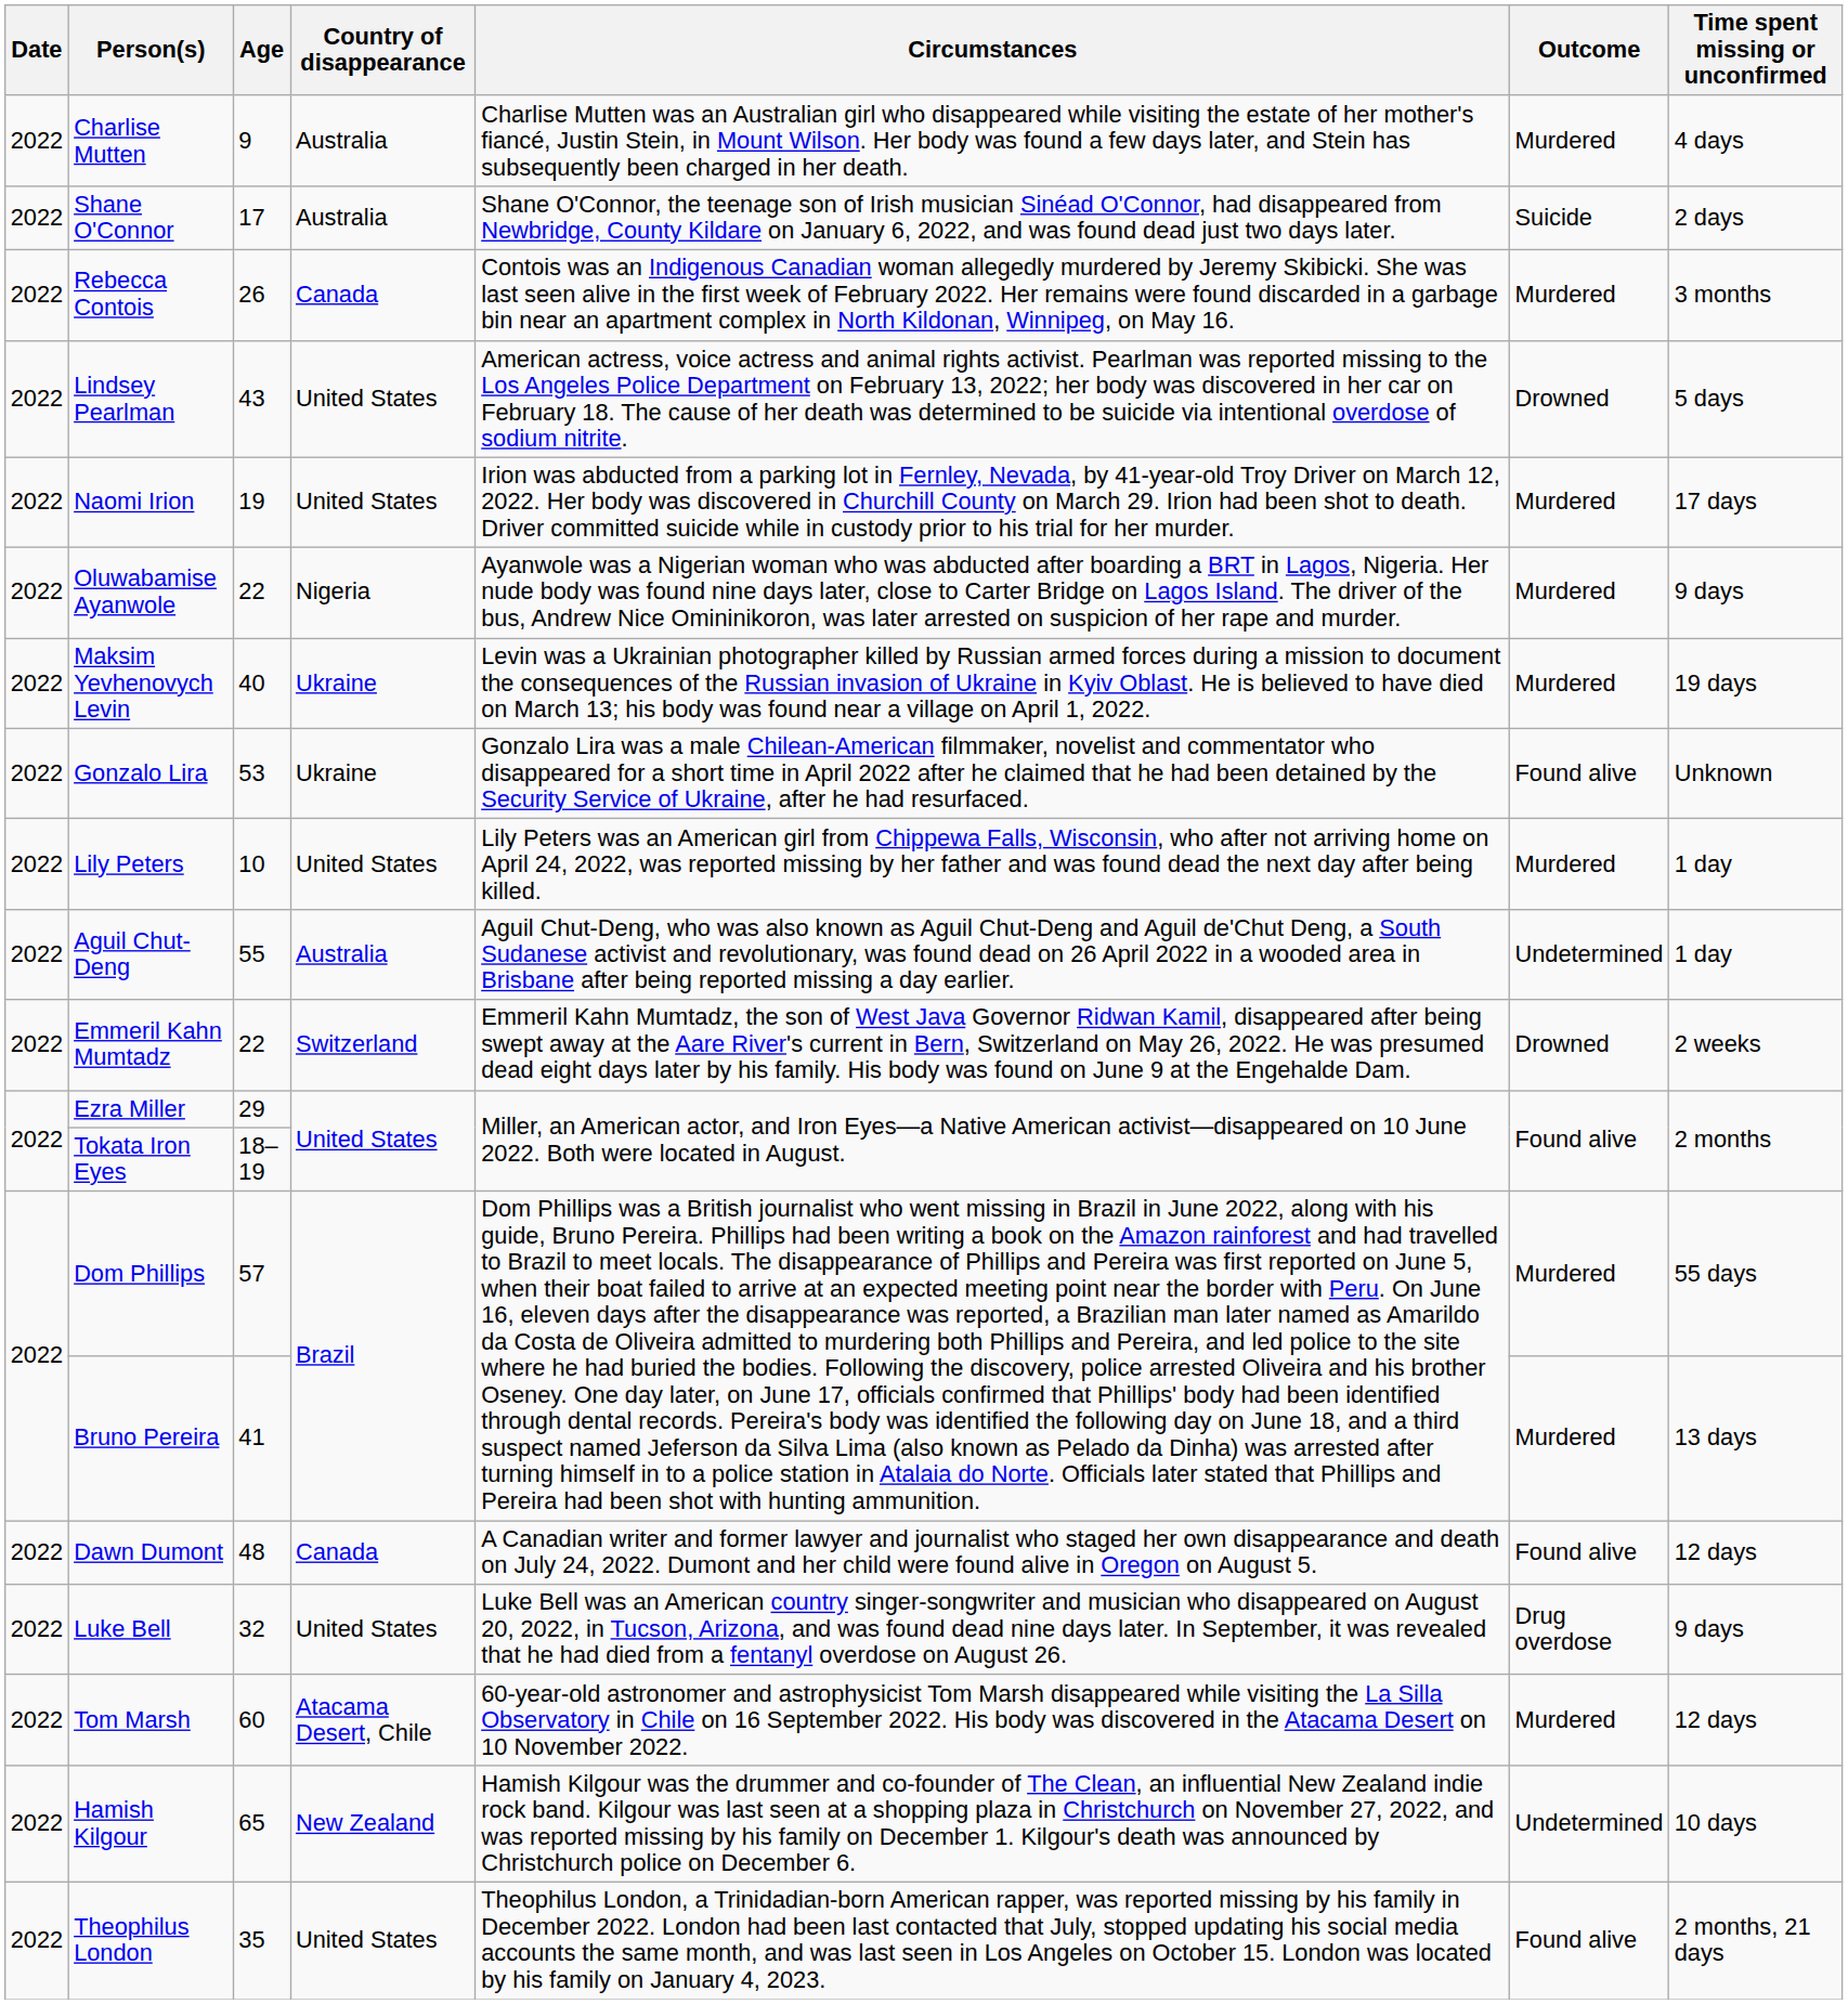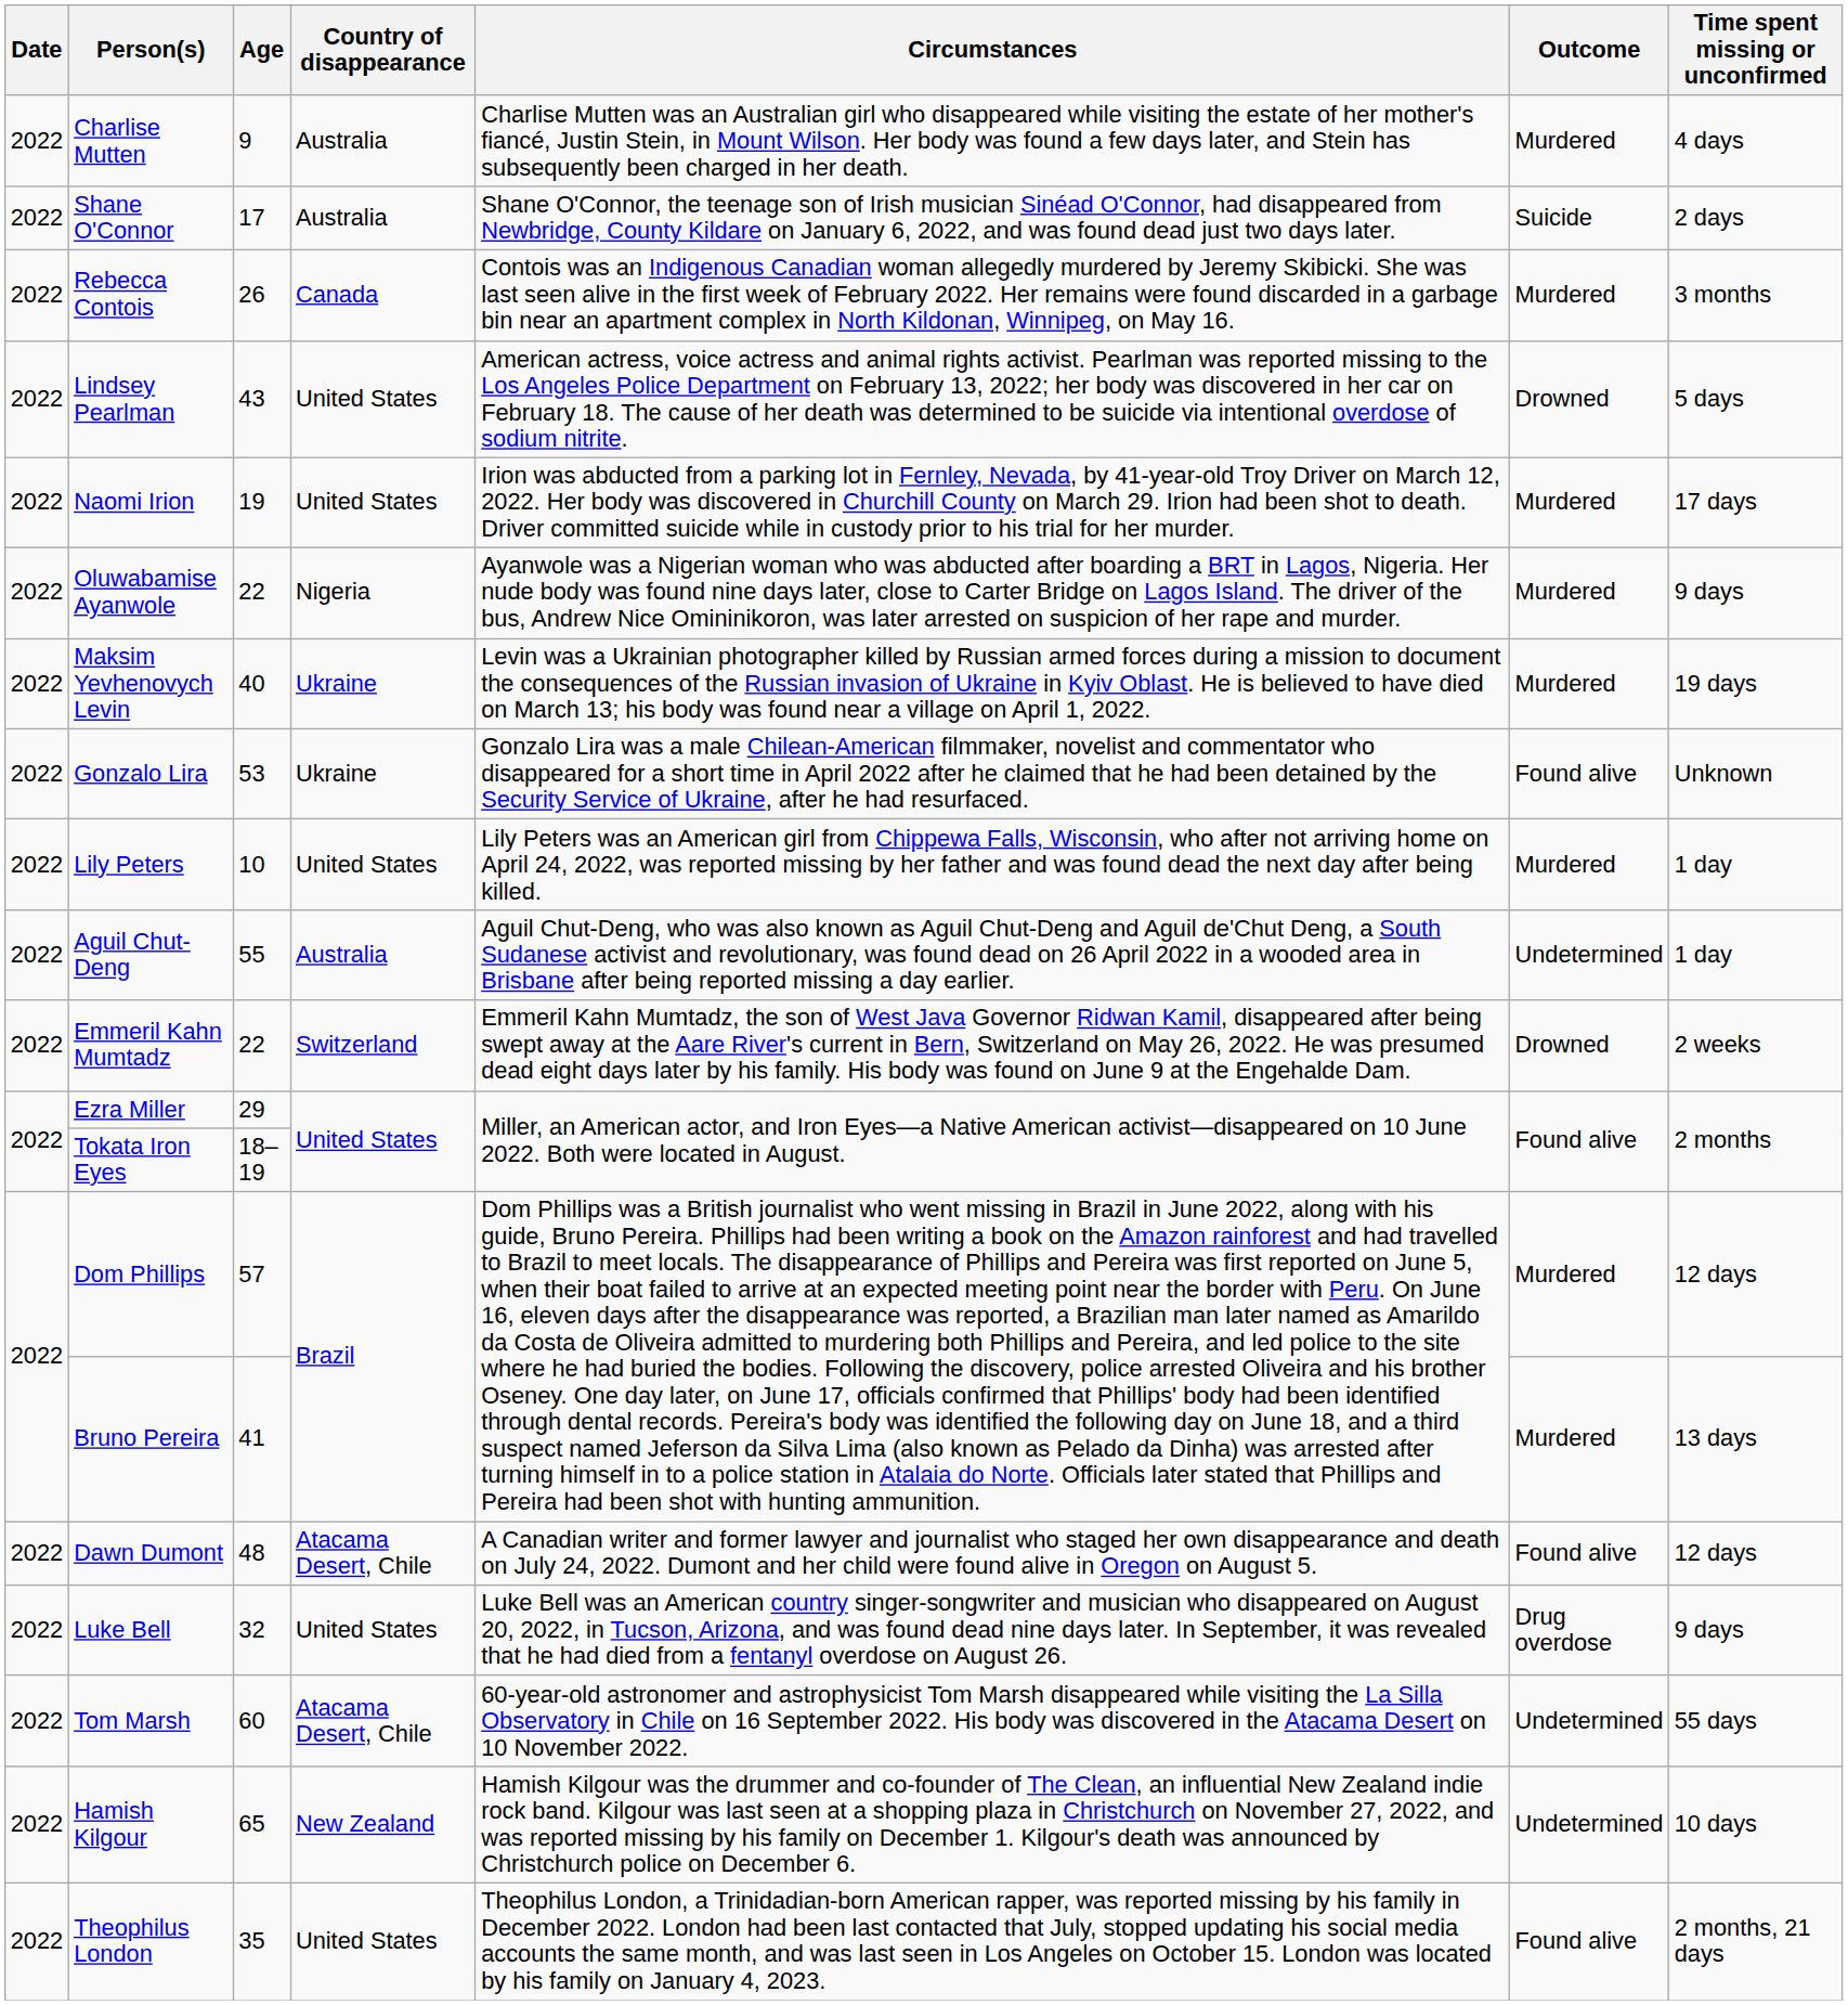 <table class="wikitable sortable zebra">
 <tr>
 <th data-sort-type="isoDate">Date</th>
 <th data-sort-type="text">Person(s)</th>
 <th data-sort-type="text">Age</th>
 <th data-sort-type="text">Country of disappearance</th>
 <th class="unsortable">Circumstances</th>
 <th data-sort-type="text">Outcome</th>
 <th>Time spent missing or unconfirmed</th>
 </tr>
 <tr>
 <td>2022</td>
 <td><a href='#'>Charlise Mutten</a></td>
 <td>9</td>
 <td>Australia</td>
 <td>Charlise Mutten was an Australian girl who disappeared while visiting the estate of her mother's fiancé, Justin Stein, in <a href='#'>Mount Wilson</a>. Her body was found a few days later, and Stein has subsequently been charged in her death.</td>
 <td>Murdered</td>
 <td>4 days</td>
 </tr>
 <tr>
 <td>2022</td>
 <td><a href='#'>Shane O'Connor</a></td>
 <td>17</td>
 <td>Australia</td>
 <td>Shane O'Connor, the teenage son of Irish musician <a href='#'>Sinéad O'Connor</a>, had disappeared from <a href='#'>Newbridge, County Kildare</a> on January 6, 2022, and was found dead just two days later.</td>
 <td>Suicide</td>
 <td>2 days</td>
 </tr>
 <tr>
 <td>2022</td>
 <td><a href='#'>Rebecca Contois</a></td>
 <td>26</td>
 <td><a href='#'>Canada</a></td>
 <td>Contois was an <a href='#'>Indigenous Canadian</a> woman allegedly murdered by Jeremy Skibicki. She was last seen alive in the first week of February 2022. Her remains were found discarded in a garbage bin near an apartment complex in <a href='#'>North Kildonan</a>, <a href='#'>Winnipeg</a>, on May 16.</td>
 <td>Murdered</td>
 <td>3 months</td>
 </tr>
 <tr>
 <td data-sort-value="2022-02-13">2022</td>
 <td><a href='#'>Lindsey Pearlman</a></td>
 <td>43</td>
 <td>United States</td>
 <td>American actress, voice actress and animal rights activist. Pearlman was reported missing to the <a href='#'>Los Angeles Police Department</a> on February 13, 2022; her body was discovered in her car on February 18. The cause of her death was determined to be suicide via intentional <a href='#'>overdose</a> of <a href='#'>sodium nitrite</a>.</td>
 <td>Drowned</td>
 <td>5 days</td>
 </tr>
 <tr>
 <td data-sort-value="2022-03-12">2022</td>
 <td><a href='#'>Naomi Irion</a></td>
 <td>19</td>
 <td>United States</td>
 <td>Irion was abducted from a parking lot in <a href='#'>Fernley, Nevada</a>, by 41-year-old Troy Driver on March 12, 2022. Her body was discovered in <a href='#'>Churchill County</a> on March 29. Irion had been shot to death. Driver committed suicide while in custody prior to his trial for her murder.</td>
 <td>Murdered</td>
 <td>17 days</td>
 </tr>
 <tr>
 <td>2022</td>
 <td><a href='#'>Oluwabamise Ayanwole</a></td>
 <td>22</td>
 <td>Nigeria</td>
 <td>Ayanwole was a Nigerian woman who was abducted after boarding a <a href='#'>BRT</a> in <a href='#'>Lagos</a>, Nigeria. Her nude body was found nine days later, close to Carter Bridge on <a href='#'>Lagos Island</a>. The driver of the bus, Andrew Nice Omininikoron, was later arrested on suspicion of her rape and murder.</td>
 <td>Murdered</td>
 <td>9 days</td>
 </tr>
 <tr>
 <td>2022</td>
 <td><a href='#'>Maksim Yevhenovych Levin</a></td>
 <td>40</td>
 <td><a href='#'>Ukraine</a></td>
 <td>Levin was a Ukrainian photographer killed by Russian armed forces during a mission to document the consequences of the <a href='#'>Russian invasion of Ukraine</a> in <a href='#'>Kyiv Oblast</a>. He is believed to have died on March 13; his body was found near a village on April 1, 2022.</td>
 <td>Murdered</td>
 <td>19 days</td>
 </tr>
 <tr>
 <td>2022</td>
 <td><a href='#'>Gonzalo Lira</a></td>
 <td>53</td>
 <td>Ukraine</td>
 <td>Gonzalo Lira was a male <a href='#'>Chilean-American</a> filmmaker, novelist and commentator who disappeared for a short time in April 2022 after he claimed that he had been detained by the <a href='#'>Security Service of Ukraine</a>, after he had resurfaced.</td>
 <td>Found alive</td>
 <td>Unknown</td>
 </tr>
 <tr>
 <td>2022</td>
 <td><a href='#'>Lily Peters</a></td>
 <td>10</td>
 <td>United States</td>
 <td>Lily Peters was an American girl from <a href='#'>Chippewa Falls, Wisconsin</a>, who after not arriving home on April 24, 2022, was reported missing by her father and was found dead the next day after being killed.</td>
 <td>Murdered</td>
 <td>1 day</td>
 </tr>
 <tr>
 <td>2022</td>
 <td><a href='#'>Aguil Chut-Deng</a></td>
 <td>55</td>
 <td><a href='#'>Australia</a></td>
 <td>Aguil Chut-Deng, who was also known as Aguil Chut-Deng and Aguil de'Chut Deng, a <a href='#'>South Sudanese</a> activist and revolutionary, was found dead on 26 April 2022 in a wooded area in <a href='#'>Brisbane</a> after being reported missing a day earlier.</td>
 <td>Undetermined</td>
 <td>1 day</td>
 </tr>
 <tr>
 <td>2022</td>
 <td><a href='#'>Emmeril Kahn Mumtadz</a></td>
 <td>22</td>
 <td><a href='#'>Switzerland</a></td>
 <td>Emmeril Kahn Mumtadz, the son of <a href='#'>West Java</a> Governor <a href='#'>Ridwan Kamil</a>, disappeared after being swept away at the <a href='#'>Aare River</a>'s current in <a href='#'>Bern</a>, Switzerland on May 26, 2022. He was presumed dead eight days later by his family. His body was found on June 9 at the Engehalde Dam.</td>
 <td>Drowned</td>
 <td>2 weeks</td>
 </tr>
 <tr>
 <td rowspan="2">2022</td>
 <td><a href='#'>Ezra Miller</a></td>
 <td>29</td>
 <td rowspan="2"><a href='#'>United States</a></td>
 <td rowspan="2">Miller, an American actor, and Iron Eyes—a Native American activist—disappeared on 10 June 2022. Both were located in August.</td>
 <td rowspan="2">Found alive</td>
 <td rowspan="2">2 months</td>
 </tr>
 <tr>
 <td><a href='#'>Tokata Iron Eyes</a></td>
 <td>18–19</td>
 </tr>
 <tr>
 <td rowspan="2">2022</td>
 <td><a href='#'>Dom Phillips</a></td>
 <td>57</td>
 <td rowspan="2"><a href='#'>Brazil</a></td>
 <td rowspan="2">Dom Phillips was a British journalist who went missing in Brazil in June 2022, along with his guide, Bruno Pereira. Phillips had been writing a book on the <a href='#'>Amazon rainforest</a> and had travelled to Brazil to meet locals. The disappearance of Phillips and Pereira was first reported on June 5, when their boat failed to arrive at an expected meeting point near the border with <a href='#'>Peru</a>. On June 16, eleven days after the disappearance was reported, a Brazilian man later named as Amarildo da Costa de Oliveira admitted to murdering both Phillips and Pereira, and led police to the site where he had buried the bodies. Following the discovery, police arrested Oliveira and his brother Oseney. One day later, on June 17, officials confirmed that Phillips' body had been identified through dental records. Pereira's body was identified the following day on June 18, and a third suspect named Jeferson da Silva Lima (also known as Pelado da Dinha) was arrested after turning himself in to a police station in <a href='#'>Atalaia do Norte</a>. Officials later stated that Phillips and Pereira had been shot with hunting ammunition.</td>
 <td>Murdered</td>
-<td data-sort-value="055">55 days</td>
+<td>12 days</td>
 </tr>
 <tr>
 <td><a href='#'>Bruno Pereira</a></td>
 <td>41</td>
 <td>Murdered</td>
 <td>13 days</td>
 </tr>
 <tr>
 <td>2022</td>
 <td><a href='#'>Dawn Dumont</a></td>
 <td>48</td>
-<td><a href='#'>Canada</a></td>
+<td><a href='#'>Atacama Desert</a>, Chile</td>
 <td>A Canadian writer and former lawyer and journalist who staged her own disappearance and death on July 24, 2022. Dumont and her child were found alive in <a href='#'>Oregon</a> on August 5.</td>
 <td>Found alive</td>
 <td>12 days</td>
 </tr>
 <tr>
 <td>2022</td>
 <td><a href='#'>Luke Bell</a></td>
 <td>32</td>
 <td>United States</td>
 <td>Luke Bell was an American <a href='#'>country</a> singer-songwriter and musician who disappeared on August 20, 2022, in <a href='#'>Tucson, Arizona</a>, and was found dead nine days later. In September, it was revealed that he had died from a <a href='#'>fentanyl</a> overdose on August 26.</td>
 <td>Drug overdose</td>
 <td>9 days</td>
 </tr>
 <tr>
 <td data-sort-value="2022-09-16">2022</td>
 <td><a href='#'>Tom Marsh</a></td>
 <td>60</td>
 <td><a href='#'>Atacama Desert</a>, Chile</td>
 <td>60-year-old astronomer and astrophysicist Tom Marsh disappeared while visiting the <a href='#'>La Silla Observatory</a> in <a href='#'>Chile</a> on 16 September 2022. His body was discovered in the <a href='#'>Atacama Desert</a> on 10 November 2022.</td>
-<td>Murdered</td>
-<td>12 days</td>
+<td>Undetermined</td>
+<td data-sort-value="055">55 days</td>
 </tr>
 <tr>
 <td>2022</td>
 <td><a href='#'>Hamish Kilgour</a></td>
 <td>65</td>
 <td><a href='#'>New Zealand</a></td>
 <td>Hamish Kilgour was the drummer and co-founder of <a href='#'>The Clean</a>, an influential New Zealand indie rock band. Kilgour was last seen at a shopping plaza in <a href='#'>Christchurch</a> on November 27, 2022, and was reported missing by his family on December 1. Kilgour's death was announced by Christchurch police on December 6.</td>
 <td>Undetermined</td>
 <td>10 days</td>
 </tr>
 <tr>
 <td>2022</td>
 <td><a href='#'>Theophilus London</a></td>
 <td>35</td>
 <td>United States</td>
 <td>Theophilus London, a Trinidadian-born American rapper, was reported missing by his family in December 2022. London had been last contacted that July, stopped updating his social media accounts the same month, and was last seen in Los Angeles on October 15. London was located by his family on January 4, 2023.</td>
 <td>Found alive</td>
 <td>2 months, 21 days</td>
 </tr>
 </table>
